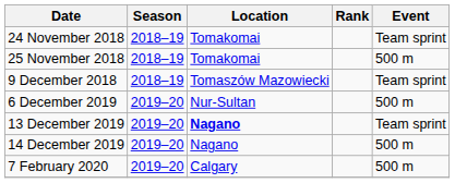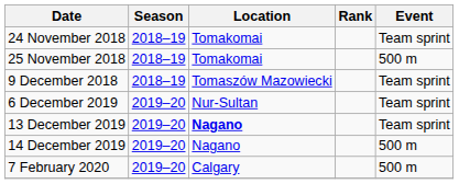 <table class="wikitable sortable" style="font-size:90%" style="text-align:center">
 <tr>
 <th>Date</th>
 <th>Season</th>
 <th>Location</th>
 <th>Rank</th>
 <th>Event</th>
 </tr>
 <tr>
 <td>24 November 2018</td>
 <td><a href='#'>2018–19</a></td>
 <td><a href='#'>Tomakomai</a></td>
 <td></td>
 <td>Team sprint</td>
 </tr>
 <tr>
 <td>25 November 2018</td>
 <td><a href='#'>2018–19</a></td>
 <td><a href='#'>Tomakomai</a></td>
 <td></td>
 <td>500 m</td>
 </tr>
 <tr>
 <td>9 December 2018</td>
 <td><a href='#'>2018–19</a></td>
 <td><a href='#'>Tomaszów Mazowiecki</a></td>
 <td></td>
 <td>Team sprint</td>
 </tr>
 <tr>
 <td>6 December 2019</td>
 <td><a href='#'>2019–20</a></td>
 <td><a href='#'>Nur-Sultan</a></td>
 <td></td>
-<td>500 m</td>
+<td>Team sprint</td>
 </tr>
 <tr>
 <td>13 December 2019</td>
 <td><a href='#'>2019–20</a></td>
 <td><strong><a href='#'>Nagano</a></strong></td>
 <td></td>
 <td>Team sprint</td>
 </tr>
 <tr>
 <td>14 December 2019</td>
 <td><a href='#'>2019–20</a></td>
 <td><a href='#'>Nagano</a></td>
 <td></td>
 <td>500 m</td>
 </tr>
 <tr>
 <td>7 February 2020</td>
 <td><a href='#'>2019–20</a></td>
 <td><a href='#'>Calgary</a></td>
 <td></td>
 <td>500 m</td>
 </tr>
 <tr>
 </tr>
 </table>
